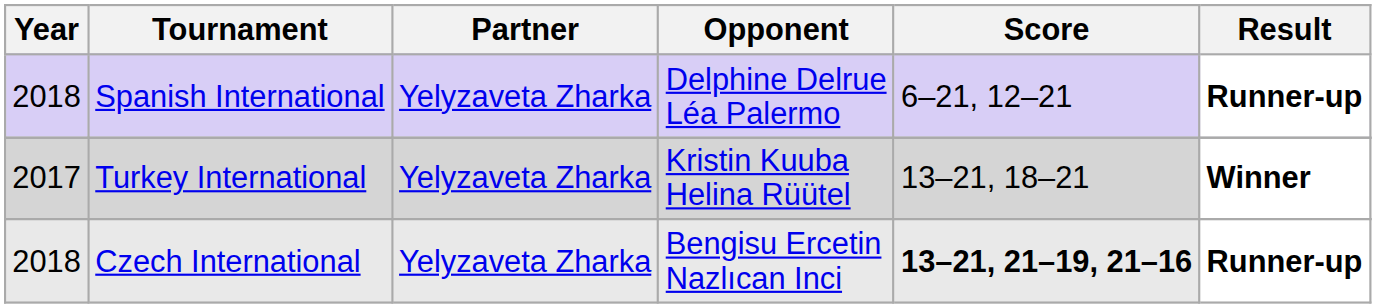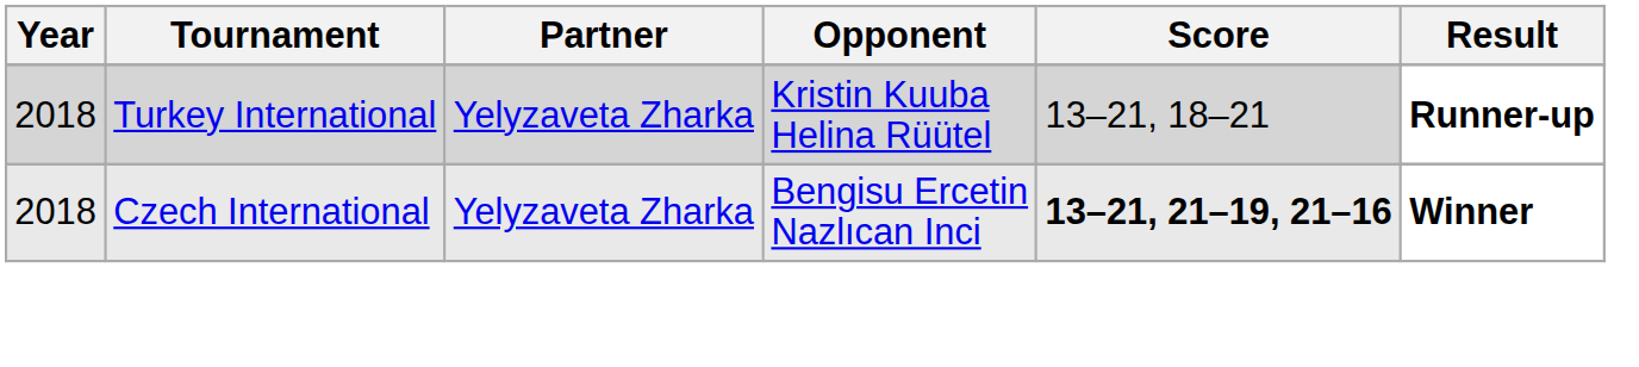 <table class="sortable wikitable" style="font-size: 90%;">
 <tr>
 <th>Year</th>
 <th>Tournament</th>
 <th>Partner</th>
 <th>Opponent</th>
 <th>Score</th>
 <th>Result</th>
 </tr>
-<tr style="background:#D8CEF6">
-<td align="center">2018</td>
-<td align="left"><a href='#'>Spanish International</a></td>
-<td align="left"> <a href='#'>Yelyzaveta Zharka</a></td>
-<td align="left"> <a href='#'>Delphine Delrue</a> <br>  <a href='#'>Léa Palermo</a></td>
-<td align="left">6–21, 12–21</td>
-<td style="text-align:left; background:white"> <strong>Runner-up</strong></td>
-</tr>
 <tr>
 </tr>
 <tr style="background:#D5D5D5">
-<td align="center">2017</td>
+<td align="center">2018</td>
 <td align="left"><a href='#'>Turkey International</a></td>
 <td align="left"> <a href='#'>Yelyzaveta Zharka</a></td>
 <td align="left"> <a href='#'>Kristin Kuuba</a> <br>  <a href='#'>Helina Rüütel</a></td>
 <td align="left">13–21, 18–21</td>
-<td style="text-align:left; background:white"> <strong>Winner</strong></td>
+<td style="text-align:left; background:white"> <strong>Runner-up</strong></td>
 </tr>
 <tr>
 </tr>
 <tr style="background:#E9E9E9">
 <td align="center">2018</td>
 <td align="left"><a href='#'>Czech International</a></td>
 <td align="left"> <a href='#'>Yelyzaveta Zharka</a></td>
 <td align="left"> <a href='#'>Bengisu Ercetin</a> <br>  <a href='#'>Nazlıcan Inci</a></td>
 <td align="left"><strong>13–21, 21–19, 21–16</strong></td>
-<td style="text-align:left; background:white"> <strong>Runner-up</strong></td>
+<td style="text-align:left; background:white"> <strong>Winner</strong></td>
 </tr>
 </table>
